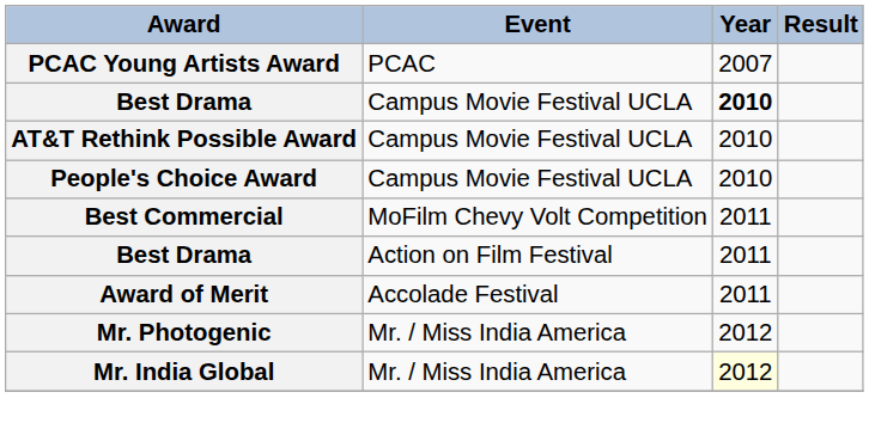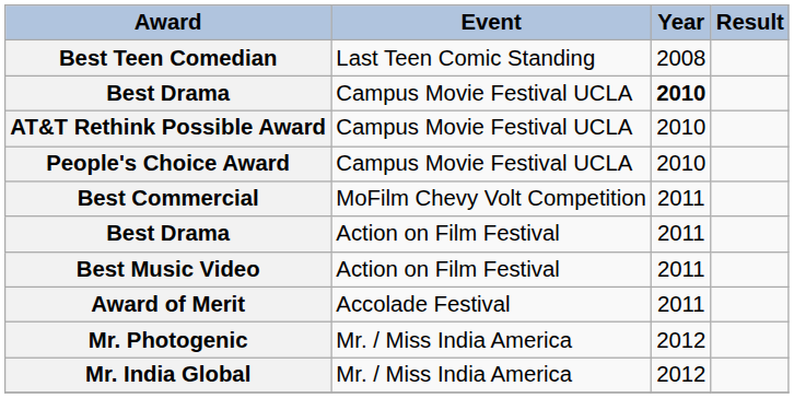 <table class="wikitable plainrowheaders sortable">
 <tr>
 <th style="background:#B0C4DE;">Award</th>
 <th style="background:#B0C4DE;">Event</th>
 <th style="background:#B0C4DE;">Year</th>
 <th style="background:#B0C4DE;">Result</th>
 </tr>
 <tr>
-<th scope="row">PCAC Young Artists Award</th>
-<td>PCAC</td>
-<td style="text-align:center;">2007</td>
+<th scope="row">Best Teen Comedian</th>
+<td>Last Teen Comic Standing</td>
+<td style="text-align:center;">2008</td>
 <td></td>
 </tr>
 <tr>
 <th scope="row">Best Drama</th>
 <td>Campus Movie Festival UCLA</td>
 <td style="text-align:center;"><strong>2010</strong></td>
 <td></td>
 </tr>
 <tr>
 <th scope="row">AT&T Rethink Possible Award</th>
 <td>Campus Movie Festival UCLA</td>
 <td style="text-align:center;">2010</td>
 <td></td>
 </tr>
 <tr>
 <th scope="row">People's Choice Award</th>
 <td>Campus Movie Festival UCLA</td>
 <td style="text-align:center;">2010</td>
 <td></td>
 </tr>
 <tr>
 <th scope="row">Best Commercial</th>
 <td>MoFilm Chevy Volt Competition</td>
 <td style="text-align:center;">2011</td>
 <td></td>
 </tr>
 <tr>
 <th scope="row">Best Drama</th>
 <td>Action on Film Festival</td>
 <td style="text-align:center;">2011</td>
 <td></td>
 </tr>
 <tr>
+<th scope="row">Best Music Video</th>
+<td>Action on Film Festival</td>
+<td style="text-align:center;">2011</td>
+<td></td>
+</tr>
+<tr>
 <th scope="row">Award of Merit</th>
 <td>Accolade Festival</td>
 <td style="text-align:center;">2011</td>
 <td></td>
 </tr>
 <tr>
 <th scope="row">Mr. Photogenic</th>
 <td>Mr. / Miss India America</td>
 <td style="text-align:center;">2012</td>
 <td></td>
 </tr>
 <tr>
 <th scope="row">Mr. India Global</th>
 <td>Mr. / Miss India America</td>
-<td style="background: lightyellow; text-align:center;">2012</td>
+<td style="text-align:center;">2012</td>
 <td></td>
 </tr>
 <tr>
 </tr>
 </table>
